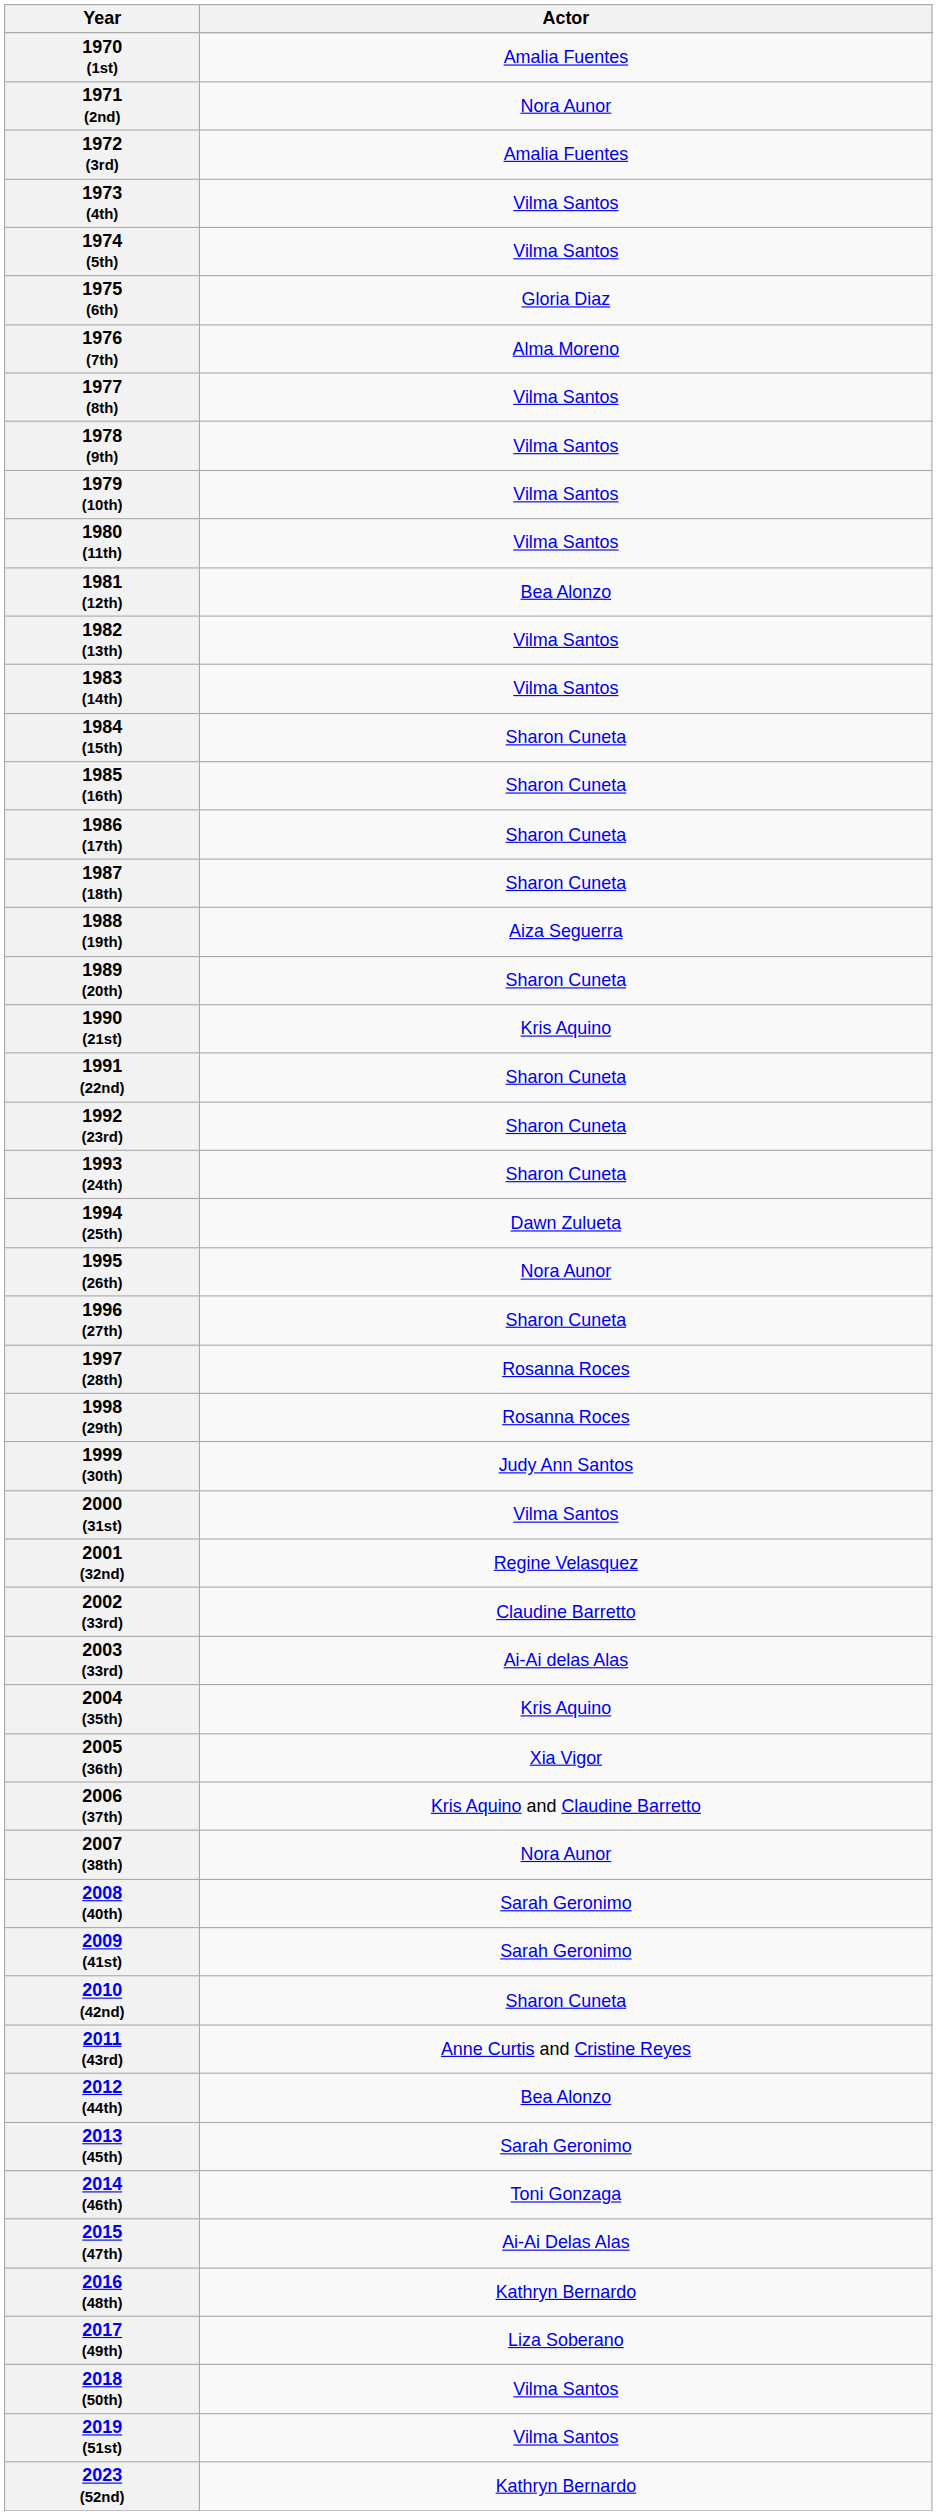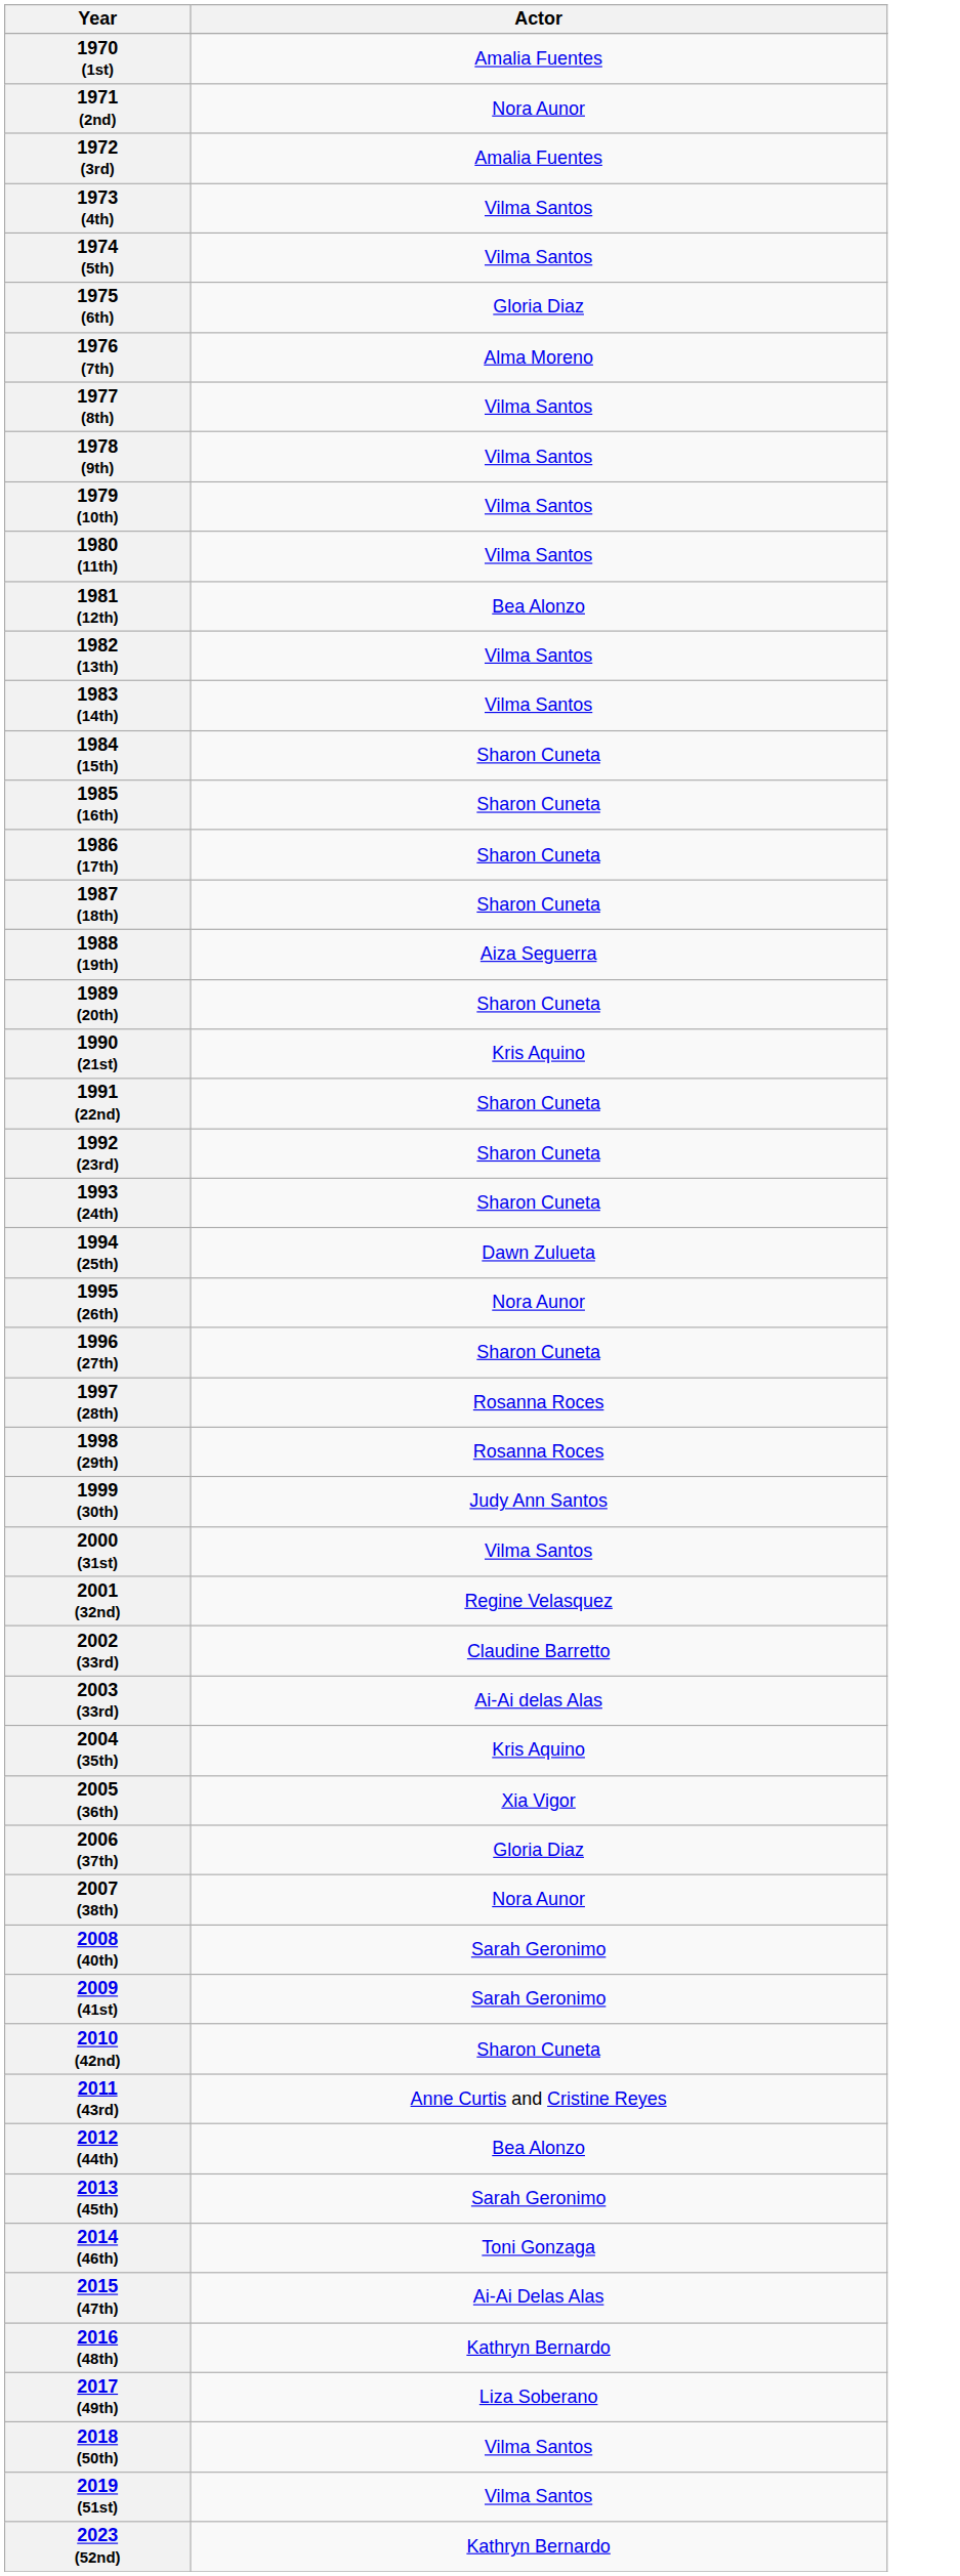 <table class="wikitable" style="text-align:center;">
 <tr style="background:#bebebe;">
 <th scope="col" style="width:8%;">Year</th>
 <th scope="col" style="width:30%;">Actor</th>
 </tr>
 <tr>
 </tr>
 <tr>
 <th scope="row" style="text-align:center">1970<br><small>(1st)</small></th>
 <td><a href='#'>Amalia Fuentes</a></td>
 </tr>
 <tr>
 <th scope="row" style="text-align:center">1971<br><small>(2nd)</small></th>
 <td><a href='#'>Nora Aunor</a></td>
 </tr>
 <tr>
 <th scope="row" style="text-align:center">1972<br><small>(3rd)</small></th>
 <td><a href='#'>Amalia Fuentes</a></td>
 </tr>
 <tr>
 <th scope="row" style="text-align:center">1973<br><small>(4th)</small></th>
 <td><a href='#'>Vilma Santos</a></td>
 </tr>
 <tr>
 <th scope="row" style="text-align:center">1974<br><small>(5th)</small></th>
 <td><a href='#'>Vilma Santos</a></td>
 </tr>
 <tr>
 <th scope="row" style="text-align:center">1975<br><small>(6th)</small></th>
 <td><a href='#'>Gloria Diaz</a></td>
 </tr>
 <tr>
 <th scope="row" style="text-align:center">1976<br><small>(7th)</small></th>
 <td><a href='#'>Alma Moreno</a></td>
 </tr>
 <tr>
 <th scope="row" style="text-align:center">1977<br><small>(8th)</small></th>
 <td><a href='#'>Vilma Santos</a></td>
 </tr>
 <tr>
 <th scope="row" style="text-align:center">1978<br><small>(9th)</small></th>
 <td><a href='#'>Vilma Santos</a></td>
 </tr>
 <tr>
 <th scope="row" style="text-align:center">1979<br><small>(10th)</small></th>
 <td><a href='#'>Vilma Santos</a></td>
 </tr>
 <tr>
 <th scope="row" style="text-align:center">1980<br><small>(11th)</small></th>
 <td><a href='#'>Vilma Santos</a></td>
 </tr>
 <tr>
 <th scope="row" style="text-align:center">1981<br><small>(12th)</small></th>
 <td><a href='#'>Bea Alonzo</a></td>
 </tr>
 <tr>
 <th scope="row" style="text-align:center">1982<br><small>(13th)</small></th>
 <td><a href='#'>Vilma Santos</a></td>
 </tr>
 <tr>
 <th scope="row" style="text-align:center">1983<br><small>(14th)</small></th>
 <td><a href='#'>Vilma Santos</a></td>
 </tr>
 <tr>
 <th scope="row" style="text-align:center">1984<br><small>(15th)</small></th>
 <td><a href='#'>Sharon Cuneta</a></td>
 </tr>
 <tr>
 <th scope="row" style="text-align:center">1985<br><small>(16th)</small></th>
 <td><a href='#'>Sharon Cuneta</a></td>
 </tr>
 <tr>
 <th scope="row" style="text-align:center">1986<br><small>(17th)</small></th>
 <td><a href='#'>Sharon Cuneta</a></td>
 </tr>
 <tr>
 <th scope="row" style="text-align:center">1987<br><small>(18th)</small></th>
 <td><a href='#'>Sharon Cuneta</a></td>
 </tr>
 <tr>
 <th scope="row" style="text-align:center">1988<br><small>(19th)</small></th>
 <td><a href='#'>Aiza Seguerra</a></td>
 </tr>
 <tr>
 <th scope="row" style="text-align:center">1989<br><small>(20th)</small></th>
 <td><a href='#'>Sharon Cuneta</a></td>
 </tr>
 <tr>
 <th scope="row" style="text-align:center">1990<br><small>(21st)</small></th>
 <td><a href='#'>Kris Aquino</a></td>
 </tr>
 <tr>
 <th scope="row" style="text-align:center">1991<br><small>(22nd)</small></th>
 <td><a href='#'>Sharon Cuneta</a></td>
 </tr>
 <tr>
 <th scope="row" style="text-align:center">1992<br><small>(23rd)</small></th>
 <td><a href='#'>Sharon Cuneta</a></td>
 </tr>
 <tr>
 <th scope="row" style="text-align:center">1993<br><small>(24th)</small></th>
 <td><a href='#'>Sharon Cuneta</a></td>
 </tr>
 <tr>
 <th scope="row" style="text-align:center">1994<br><small>(25th)</small></th>
 <td><a href='#'>Dawn Zulueta</a></td>
 </tr>
 <tr>
 <th scope="row" style="text-align:center">1995<br><small>(26th)</small></th>
 <td><a href='#'>Nora Aunor</a></td>
 </tr>
 <tr>
 <th scope="row" style="text-align:center">1996<br><small>(27th)</small></th>
 <td><a href='#'>Sharon Cuneta</a></td>
 </tr>
 <tr>
 <th scope="row" style="text-align:center">1997<br><small>(28th)</small></th>
 <td><a href='#'>Rosanna Roces</a></td>
 </tr>
 <tr>
 <th scope="row" style="text-align:center">1998<br><small>(29th)</small></th>
 <td><a href='#'>Rosanna Roces</a></td>
 </tr>
 <tr>
 <th scope="row" style="text-align:center">1999 <br><small>(30th)</small></th>
 <td><a href='#'>Judy Ann Santos</a></td>
 </tr>
 <tr>
 <th scope="row" style="text-align:center">2000<br><small>(31st)</small></th>
 <td><a href='#'>Vilma Santos</a></td>
 </tr>
 <tr>
 <th scope="row" style="text-align:center">2001 <br><small>(32nd)</small></th>
 <td><a href='#'>Regine Velasquez</a></td>
 </tr>
 <tr>
 <th scope="row" style="text-align:center">2002 <br><small>(33rd)</small></th>
 <td><a href='#'>Claudine Barretto</a></td>
 </tr>
 <tr>
 <th scope="row" style="text-align:center">2003 <br><small>(33rd)</small></th>
 <td><a href='#'>Ai-Ai delas Alas</a></td>
 </tr>
 <tr>
 <th scope="row" style="text-align:center">2004 <br><small>(35th)</small></th>
 <td><a href='#'>Kris Aquino</a></td>
 </tr>
 <tr>
 <th scope="row" style="text-align:center">2005 <br><small>(36th)</small></th>
 <td><a href='#'>Xia Vigor</a></td>
 </tr>
 <tr>
 <th scope="row" style="text-align:center">2006 <br><small>(37th)</small></th>
-<td><a href='#'>Kris Aquino</a> and <a href='#'>Claudine Barretto</a></td>
+<td><a href='#'>Gloria Diaz</a></td>
 </tr>
 <tr>
 <th scope="row" style="text-align:center">2007 <br><small>(38th)</small></th>
 <td><a href='#'>Nora Aunor</a></td>
 </tr>
 <tr>
 <th scope="row" style="text-align:center"><a href='#'>2008</a><br><small>(40th)</small></th>
 <td><a href='#'>Sarah Geronimo</a></td>
 </tr>
 <tr>
 <th scope="row" style="text-align:center"><a href='#'>2009</a><br><small>(41st)</small></th>
 <td><a href='#'>Sarah Geronimo</a></td>
 </tr>
 <tr>
 <th scope="row" style="text-align:center"><a href='#'>2010</a><br><small>(42nd)</small></th>
 <td><a href='#'>Sharon Cuneta</a></td>
 </tr>
 <tr>
 <th scope="row" style="text-align:center"><a href='#'>2011</a><br><small>(43rd)</small></th>
 <td><a href='#'>Anne Curtis</a> and <a href='#'>Cristine Reyes</a></td>
 </tr>
 <tr>
 <th scope="row" style="text-align:center"><a href='#'>2012</a><br><small>(44th)</small></th>
 <td><a href='#'>Bea Alonzo</a></td>
 </tr>
 <tr>
 <th scope="row" style="text-align:center"><a href='#'>2013</a><br><small>(45th)</small></th>
 <td><a href='#'>Sarah Geronimo</a></td>
 </tr>
 <tr>
 <th scope="row" style="text-align:center"><a href='#'>2014</a><br><small>(46th)</small></th>
 <td><a href='#'>Toni Gonzaga</a></td>
 </tr>
 <tr>
 <th scope="row" style="text-align:center"><a href='#'>2015</a><br><small>(47th)</small></th>
 <td><a href='#'>Ai-Ai Delas Alas</a></td>
 </tr>
 <tr>
 <th scope="row" style="text-align:center"><a href='#'>2016</a><br><small>(48th)</small></th>
 <td><a href='#'>Kathryn Bernardo</a></td>
 </tr>
 <tr>
 <th scope="row" style="text-align:center"><a href='#'>2017</a><br><small>(49th)</small></th>
 <td><a href='#'>Liza Soberano</a></td>
 </tr>
 <tr>
 <th scope="row" style="text-align:center"><a href='#'>2018</a><br><small>(50th)</small></th>
 <td><a href='#'>Vilma Santos</a></td>
 </tr>
 <tr>
 <th scope="row" style="text-align:center"><a href='#'>2019</a><br><small>(51st)</small></th>
 <td><a href='#'>Vilma Santos</a></td>
 </tr>
 <tr>
 <th scope="row" style="text-align:center"><a href='#'>2023</a><br><small>(52nd)</small></th>
 <td><a href='#'>Kathryn Bernardo</a></td>
 </tr>
 <tr>
 </tr>
 </table>
